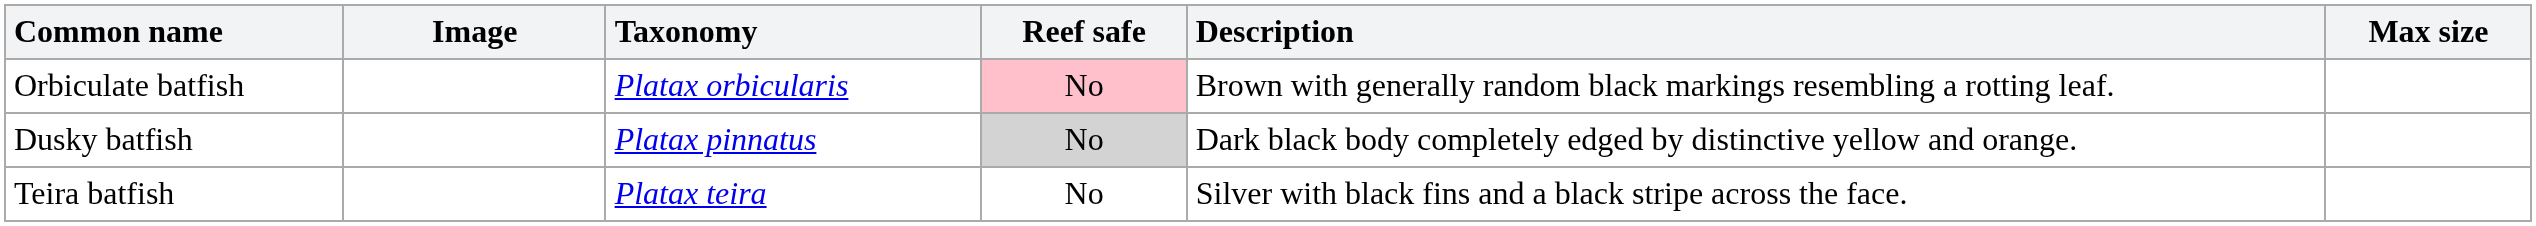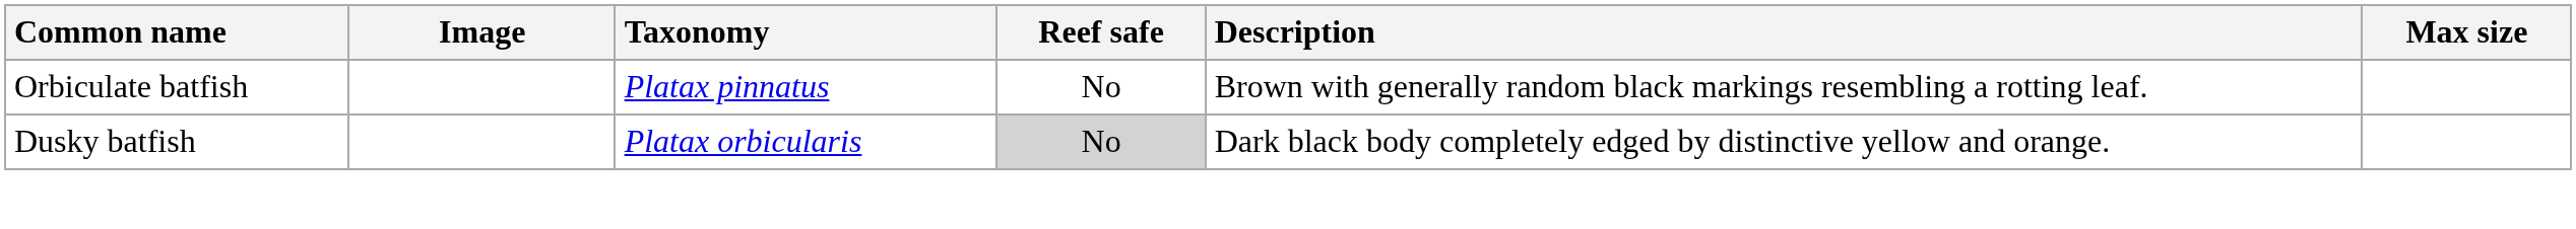 <table class="sortable collapsible" cellpadding="4" width="100%" border="1" style="border:1px solid #aaa; border-collapse:collapse">
 <tr>
 <th align="left" style="background:#F2F3F4" width="170px">Common name</th>
 <th style="background:#F2F3F4" width="130px" class="unsortable">Image</th>
 <th align="left" style="background:#F2F3F4" width="190px">Taxonomy</th>
 <th style="background:#F2F3F4" width="100px">Reef safe</th>
 <th align="left" style="background:#F2F3F4" width="610px" class="unsortable">Description</th>
 <th style="background:#F2F3F4" width="100px">Max size</th>
 </tr>
 <tr>
 <td>Orbiculate batfish</td>
 <td></td>
-<td><em><a href='#'>Platax orbicularis</a></em></td>
-<td align="center" style="background: pink;">No</td>
+<td><em><a href='#'>Platax pinnatus</a></em></td>
+<td align="center">No</td>
 <td>Brown with generally random black markings resembling a rotting leaf.</td>
 <td align="center"></td>
 </tr>
 <tr>
 <td>Dusky batfish</td>
 <td></td>
-<td><em><a href='#'>Platax pinnatus</a></em></td>
+<td><em><a href='#'>Platax orbicularis</a></em></td>
 <td align="center" style="background: lightgrey;">No</td>
 <td>Dark black body completely edged by distinctive yellow and orange.</td>
 <td align="center"></td>
 </tr>
 <tr>
-<td>Teira batfish</td>
-<td></td>
-<td><em><a href='#'>Platax teira</a></em></td>
-<td align="center">No</td>
-<td>Silver with black fins and a black stripe across the face.</td>
-<td align="center"></td>
-</tr>
-<tr>
 </tr>
 </table>
